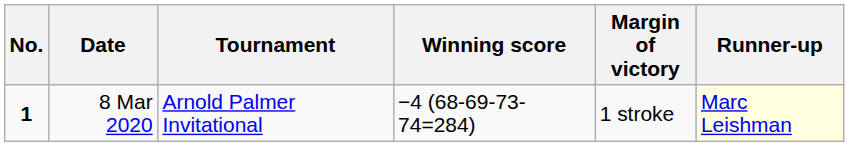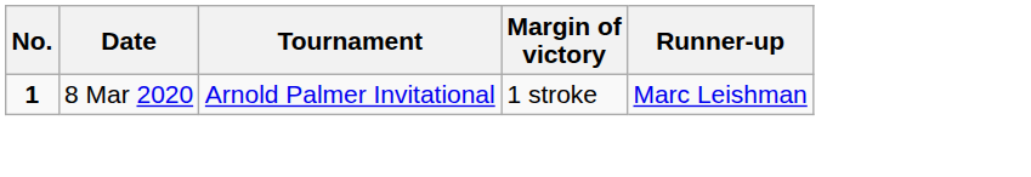 <table class="wikitable" style="font-size:95%;">
 <tr>
 <th>No.</th>
 <th>Date</th>
 <th>Tournament</th>
-<th>Winning score</th>
 <th>Margin of<br>victory</th>
 <th>Runner-up</th>
 </tr>
 <tr>
 <td align=center><strong>1</strong></td>
 <td align=right>8 Mar <a href='#'>2020</a></td>
 <td><a href='#'>Arnold Palmer Invitational</a></td>
-<td>−4 (68-69-73-74=284)</td>
 <td>1 stroke</td>
-<td style="background: lightyellow;"> <a href='#'>Marc Leishman</a></td>
+<td> <a href='#'>Marc Leishman</a></td>
 </tr>
 </table>
